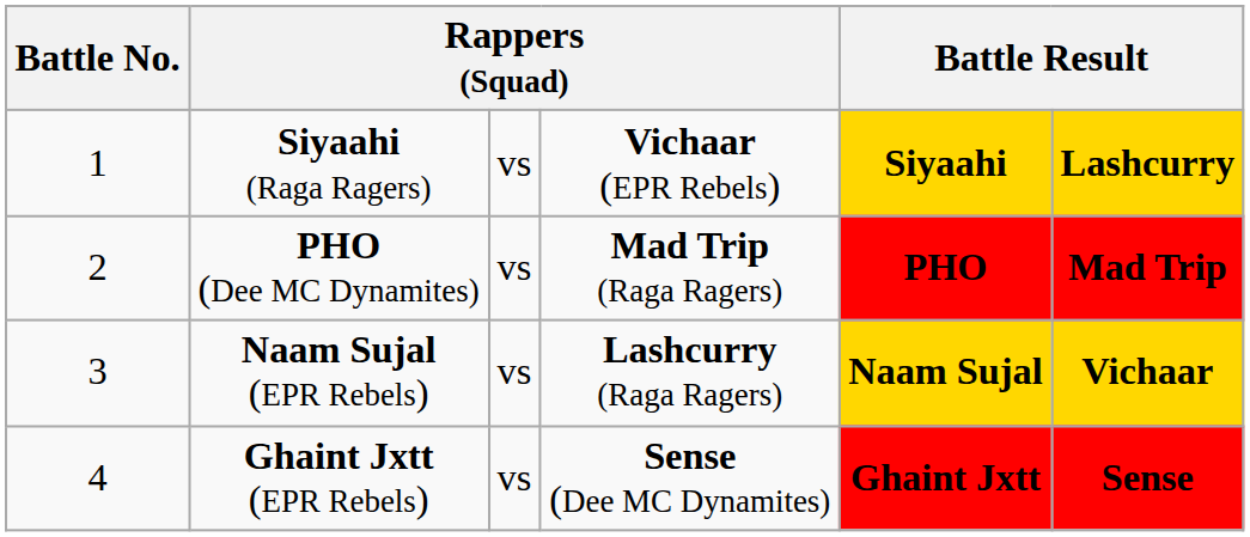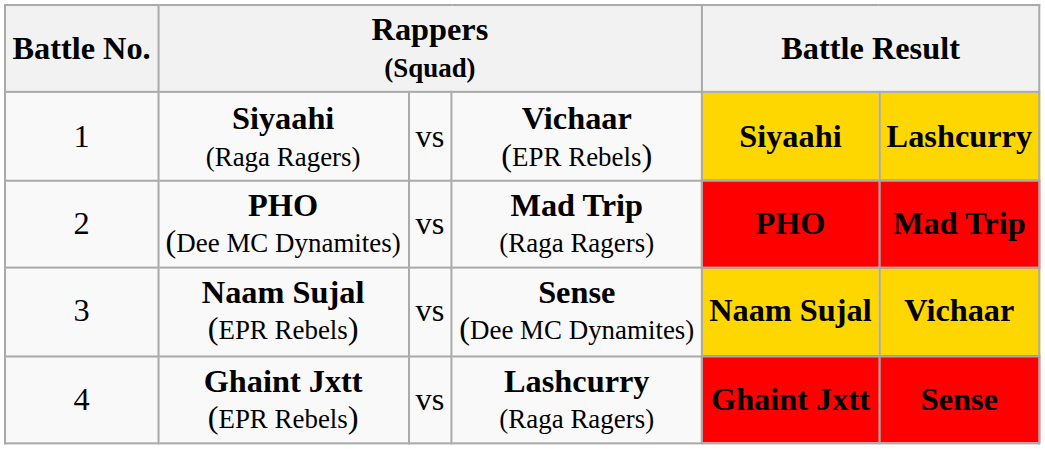 <table class="wikitable" style="text-align:center">
 <tr>
 <th>Battle No.</th>
 <th colspan="3">Rappers<br><small>(Squad)</small></th>
 <th colspan="2">Battle Result</th>
 </tr>
 <tr>
 <td>1</td>
 <td><strong>Siyaahi</strong><br><small>(Raga Ragers)</small></td>
 <td>vs</td>
 <td><strong>Vichaar</strong><br>(<small>EPR Rebels</small>)</td>
 <td style="background-color:gold"><strong>Siyaahi</strong></td>
 <td style="background-color:gold"><strong>Lashcurry</strong></td>
 </tr>
 <tr>
 <td>2</td>
 <td><strong>PHO<br></strong>(<small>Dee MC Dynamites)</small></td>
 <td>vs</td>
 <td><strong>Mad Trip</strong><br><small>(Raga Ragers)</small></td>
 <td style="background-color:red"><strong>PHO</strong></td>
 <td style="background-color:red"><strong>Mad Trip</strong></td>
 </tr>
 <tr>
 <td>3</td>
 <td><strong>Naam Sujal</strong><br>(<small>EPR Rebels</small>)</td>
 <td>vs</td>
-<td><strong>Lashcurry</strong><br><small>(Raga Ragers)</small></td>
+<td><strong>Sense</strong><br>(<small>Dee MC Dynamites)</small></td>
 <td style="background-color:gold"><strong>Naam Sujal</strong></td>
 <td style="background-color:gold"><strong>Vichaar</strong></td>
 </tr>
 <tr>
 <td>4</td>
 <td><strong>Ghaint Jxtt</strong><br>(<small>EPR Rebels</small>)</td>
 <td>vs</td>
-<td><strong>Sense</strong><br>(<small>Dee MC Dynamites)</small></td>
+<td><strong>Lashcurry</strong><br><small>(Raga Ragers)</small></td>
 <td style="background-color:red"><strong>Ghaint Jxtt</strong></td>
 <td style="background-color:red"><strong>Sense</strong></td>
 </tr>
 </table>
